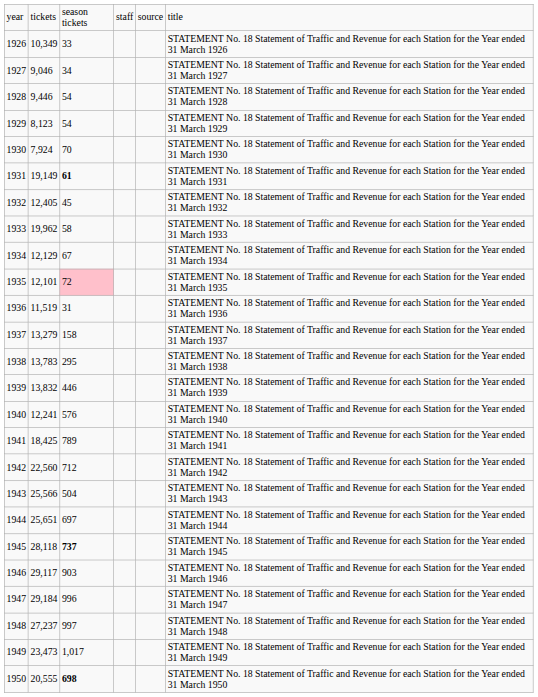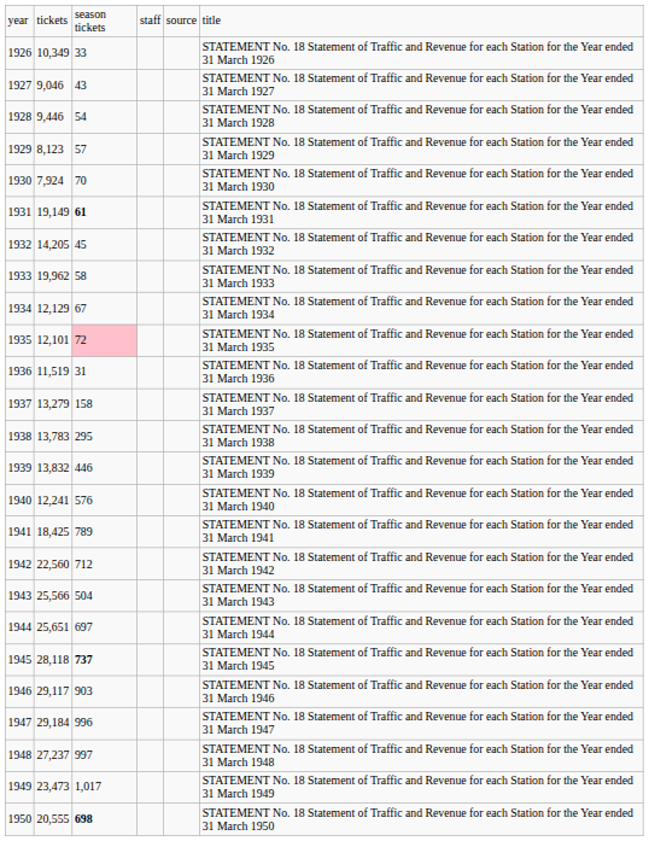 <table class="wikitable sortable mw-collapsible mw-collapsed">
 <tr>
 <td>year</td>
 <td>tickets</td>
 <td>season tickets</td>
 <td>staff</td>
 <td>source</td>
 <td>title</td>
 </tr>
 <tr>
 <td>1926</td>
 <td>10,349</td>
 <td>33</td>
 <td></td>
 <td></td>
 <td>STATEMENT No. 18 Statement of Traffic and Revenue for each Station for the Year ended 31 March 1926</td>
 </tr>
 <tr>
 <td>1927</td>
 <td>9,046</td>
-<td>34</td>
+<td>43</td>
 <td></td>
 <td></td>
 <td>STATEMENT No. 18 Statement of Traffic and Revenue for each Station for the Year ended 31 March 1927</td>
 </tr>
 <tr>
 <td>1928</td>
 <td>9,446</td>
 <td>54</td>
 <td></td>
 <td></td>
 <td>STATEMENT No. 18 Statement of Traffic and Revenue for each Station for the Year ended 31 March 1928</td>
 </tr>
 <tr>
 <td>1929</td>
 <td>8,123</td>
-<td>54</td>
+<td>57</td>
 <td></td>
 <td></td>
 <td>STATEMENT No. 18 Statement of Traffic and Revenue for each Station for the Year ended 31 March 1929</td>
 </tr>
 <tr>
 <td>1930</td>
 <td>7,924</td>
 <td>70</td>
 <td></td>
 <td></td>
 <td>STATEMENT No. 18 Statement of Traffic and Revenue for each Station for the Year ended 31 March 1930</td>
 </tr>
 <tr>
 <td>1931</td>
 <td>19,149</td>
 <td><strong>61</strong></td>
 <td></td>
 <td></td>
 <td>STATEMENT No. 18 Statement of Traffic and Revenue for each Station for the Year ended 31 March 1931</td>
 </tr>
 <tr>
 <td>1932</td>
-<td>12,405</td>
+<td>14,205</td>
 <td>45</td>
 <td></td>
 <td></td>
 <td>STATEMENT No. 18 Statement of Traffic and Revenue for each Station for the Year ended 31 March 1932</td>
 </tr>
 <tr>
 <td>1933</td>
 <td>19,962</td>
 <td>58</td>
 <td></td>
 <td></td>
 <td>STATEMENT No. 18 Statement of Traffic and Revenue for each Station for the Year ended 31 March 1933</td>
 </tr>
 <tr>
 <td>1934</td>
 <td>12,129</td>
 <td>67</td>
 <td></td>
 <td></td>
 <td>STATEMENT No. 18 Statement of Traffic and Revenue for each Station for the Year ended 31 March 1934</td>
 </tr>
 <tr>
 <td>1935</td>
 <td>12,101</td>
 <td style="background: pink;">72</td>
 <td></td>
 <td></td>
 <td>STATEMENT No. 18 Statement of Traffic and Revenue for each Station for the Year ended 31 March 1935</td>
 </tr>
 <tr>
 <td>1936</td>
 <td>11,519</td>
 <td>31</td>
 <td></td>
 <td></td>
 <td>STATEMENT No. 18 Statement of Traffic and Revenue for each Station for the Year ended 31 March 1936</td>
 </tr>
 <tr>
 <td>1937</td>
 <td>13,279</td>
 <td>158</td>
 <td></td>
 <td></td>
 <td>STATEMENT No. 18 Statement of Traffic and Revenue for each Station for the Year ended 31 March 1937</td>
 </tr>
 <tr>
 <td>1938</td>
 <td>13,783</td>
 <td>295</td>
 <td></td>
 <td></td>
 <td>STATEMENT No. 18 Statement of Traffic and Revenue for each Station for the Year ended 31 March 1938</td>
 </tr>
 <tr>
 <td>1939</td>
 <td>13,832</td>
 <td>446</td>
 <td></td>
 <td></td>
 <td>STATEMENT No. 18 Statement of Traffic and Revenue for each Station for the Year ended 31 March 1939</td>
 </tr>
 <tr>
 <td>1940</td>
 <td>12,241</td>
 <td>576</td>
 <td></td>
 <td></td>
 <td>STATEMENT No. 18 Statement of Traffic and Revenue for each Station for the Year ended 31 March 1940</td>
 </tr>
 <tr>
 <td>1941</td>
 <td>18,425</td>
 <td>789</td>
 <td></td>
 <td></td>
 <td>STATEMENT No. 18 Statement of Traffic and Revenue for each Station for the Year ended 31 March 1941</td>
 </tr>
 <tr>
 <td>1942</td>
 <td>22,560</td>
 <td>712</td>
 <td></td>
 <td></td>
 <td>STATEMENT No. 18 Statement of Traffic and Revenue for each Station for the Year ended 31 March 1942</td>
 </tr>
 <tr>
 <td>1943</td>
 <td>25,566</td>
 <td>504</td>
 <td></td>
 <td></td>
 <td>STATEMENT No. 18 Statement of Traffic and Revenue for each Station for the Year ended 31 March 1943</td>
 </tr>
 <tr>
 <td>1944</td>
 <td>25,651</td>
 <td>697</td>
 <td></td>
 <td></td>
 <td>STATEMENT No. 18 Statement of Traffic and Revenue for each Station for the Year ended 31 March 1944</td>
 </tr>
 <tr>
 <td>1945</td>
 <td>28,118</td>
 <td><strong>737</strong></td>
 <td></td>
 <td></td>
 <td>STATEMENT No. 18 Statement of Traffic and Revenue for each Station for the Year ended 31 March 1945</td>
 </tr>
 <tr>
 <td>1946</td>
 <td>29,117</td>
 <td>903</td>
 <td></td>
 <td></td>
 <td>STATEMENT No. 18 Statement of Traffic and Revenue for each Station for the Year ended 31 March 1946</td>
 </tr>
 <tr>
 <td>1947</td>
 <td>29,184</td>
 <td>996</td>
 <td></td>
 <td></td>
 <td>STATEMENT No. 18 Statement of Traffic and Revenue for each Station for the Year ended 31 March 1947</td>
 </tr>
 <tr>
 <td>1948</td>
 <td>27,237</td>
 <td>997</td>
 <td></td>
 <td></td>
 <td>STATEMENT No. 18 Statement of Traffic and Revenue for each Station for the Year ended 31 March 1948</td>
 </tr>
 <tr>
 <td>1949</td>
 <td>23,473</td>
 <td>1,017</td>
 <td></td>
 <td></td>
 <td>STATEMENT No. 18 Statement of Traffic and Revenue for each Station for the Year ended 31 March 1949</td>
 </tr>
 <tr>
 <td>1950</td>
 <td>20,555</td>
 <td><strong>698</strong></td>
 <td></td>
 <td></td>
 <td>STATEMENT No. 18 Statement of Traffic and Revenue for each Station for the Year ended 31 March 1950</td>
 </tr>
 </table>
